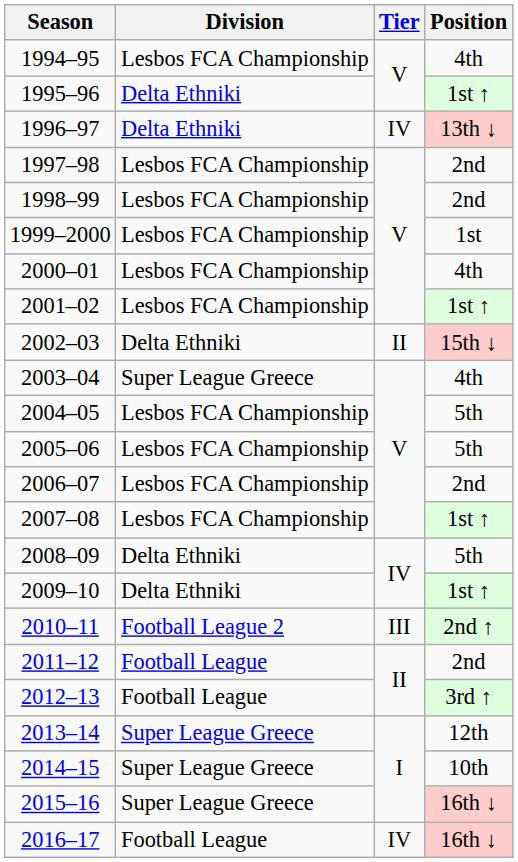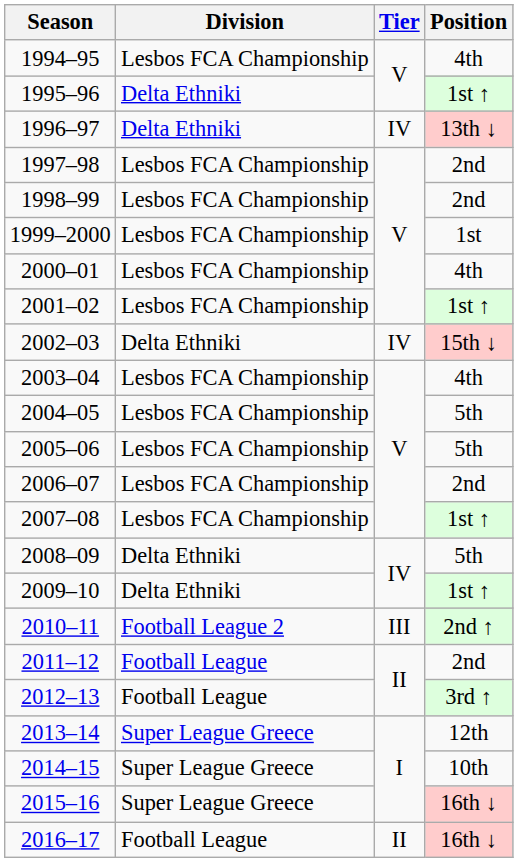 <table class="wikitable sortable">
 <tr>
 <th>Season</th>
 <th>Division</th>
 <th><a href='#'>Tier</a></th>
 <th>Position</th>
 </tr>
 <tr align="center">
 <td>1994–95</td>
 <td align="left">Lesbos FCA Championship</td>
 <td rowspan="2">V</td>
 <td>4th</td>
 </tr>
 <tr align="center">
 <td>1995–96</td>
 <td align="left"><a href='#'>Delta Ethniki</a></td>
 <td style="background:#ddffdd">1st ↑</td>
 </tr>
 <tr align="center">
 <td>1996–97</td>
 <td align="left"><a href='#'>Delta Ethniki</a></td>
 <td>IV</td>
 <td style="background:#ffcccc">13th ↓</td>
 </tr>
 <tr align="center">
 <td>1997–98</td>
 <td align="left">Lesbos FCA Championship</td>
 <td rowspan="5">V</td>
 <td>2nd</td>
 </tr>
 <tr align="center">
 <td>1998–99</td>
 <td align="left">Lesbos FCA Championship</td>
 <td>2nd</td>
 </tr>
 <tr align="center">
 <td>1999–2000</td>
 <td align="left">Lesbos FCA Championship</td>
 <td>1st</td>
 </tr>
 <tr align="center">
 <td>2000–01</td>
 <td align="left">Lesbos FCA Championship</td>
 <td>4th</td>
 </tr>
 <tr align="center">
 <td>2001–02</td>
 <td align="left">Lesbos FCA Championship</td>
 <td style="background:#ddffdd">1st ↑</td>
 </tr>
 <tr align="center">
 <td>2002–03</td>
 <td align="left">Delta Ethniki</td>
-<td>II</td>
+<td>IV</td>
 <td style="background:#ffcccc">15th ↓</td>
 </tr>
 <tr align="center">
 <td>2003–04</td>
-<td align="left">Super League Greece</td>
+<td align="left">Lesbos FCA Championship</td>
 <td rowspan="5">V</td>
 <td>4th</td>
 </tr>
 <tr align="center">
 <td>2004–05</td>
 <td align="left">Lesbos FCA Championship</td>
 <td>5th</td>
 </tr>
 <tr align="center">
 <td>2005–06</td>
 <td align="left">Lesbos FCA Championship</td>
 <td>5th</td>
 </tr>
 <tr align="center">
 <td>2006–07</td>
 <td align="left">Lesbos FCA Championship</td>
 <td>2nd</td>
 </tr>
 <tr align="center">
 <td>2007–08</td>
 <td align="left">Lesbos FCA Championship</td>
 <td style="background:#ddffdd">1st ↑</td>
 </tr>
 <tr align="center">
 <td>2008–09</td>
 <td align="left">Delta Ethniki</td>
 <td rowspan="2">IV</td>
 <td>5th</td>
 </tr>
 <tr align="center">
 <td>2009–10</td>
 <td align="left">Delta Ethniki</td>
 <td style="background:#ddffdd">1st ↑</td>
 </tr>
 <tr align="center">
 <td><a href='#'>2010–11</a></td>
 <td align="left"><a href='#'>Football League 2</a></td>
 <td>III</td>
 <td style="background:#ddffdd">2nd ↑</td>
 </tr>
 <tr align="center">
 <td><a href='#'>2011–12</a></td>
 <td align="left"><a href='#'>Football League</a></td>
 <td rowspan="2">II</td>
 <td>2nd</td>
 </tr>
 <tr align="center">
 <td><a href='#'>2012–13</a></td>
 <td align="left">Football League</td>
 <td style="background:#ddffdd">3rd ↑</td>
 </tr>
 <tr align="center">
 <td><a href='#'>2013–14</a></td>
 <td align="left"><a href='#'>Super League Greece</a></td>
 <td rowspan="3">I</td>
 <td>12th</td>
 </tr>
 <tr align="center">
 <td><a href='#'>2014–15</a></td>
 <td align="left">Super League Greece</td>
 <td>10th</td>
 </tr>
 <tr align="center">
 <td><a href='#'>2015–16</a></td>
 <td align="left">Super League Greece</td>
 <td style="background:#ffcccc">16th ↓</td>
 </tr>
 <tr align="center">
 <td><a href='#'>2016–17</a></td>
 <td align="left">Football League</td>
-<td>IV</td>
+<td>II</td>
 <td style="background:#ffcccc">16th ↓</td>
 </tr>
 </table>
